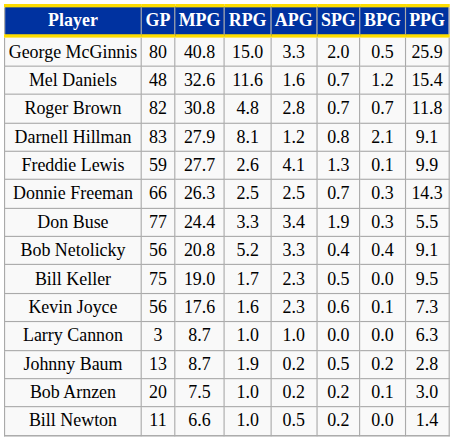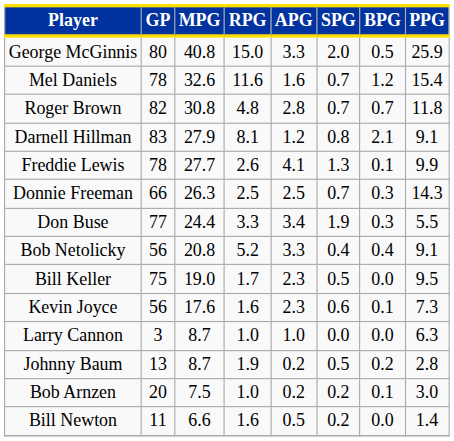 <table class="wikitable sortable" style="text-align:right;">
 <tr>
 <th style="background:#0032A0; color:#FFFFFF; border-top:#FEDD00 3px solid; border-bottom:#FEDD00 3px solid;">Player</th>
 <th style="background:#0032A0; color:#FFFFFF; border-top:#FEDD00 3px solid; border-bottom:#FEDD00 3px solid;">GP</th>
 <th style="background:#0032A0; color:#FFFFFF; border-top:#FEDD00 3px solid; border-bottom:#FEDD00 3px solid;">MPG</th>
 <th style="background:#0032A0; color:#FFFFFF; border-top:#FEDD00 3px solid; border-bottom:#FEDD00 3px solid;">RPG</th>
 <th style="background:#0032A0; color:#FFFFFF; border-top:#FEDD00 3px solid; border-bottom:#FEDD00 3px solid;">APG</th>
 <th style="background:#0032A0; color:#FFFFFF; border-top:#FEDD00 3px solid; border-bottom:#FEDD00 3px solid;">SPG</th>
 <th style="background:#0032A0; color:#FFFFFF; border-top:#FEDD00 3px solid; border-bottom:#FEDD00 3px solid;">BPG</th>
 <th style="background:#0032A0; color:#FFFFFF; border-top:#FEDD00 3px solid; border-bottom:#FEDD00 3px solid;">PPG</th>
 </tr>
 <tr align="center">
 <td>George McGinnis</td>
 <td>80</td>
 <td>40.8</td>
 <td>15.0</td>
 <td>3.3</td>
 <td>2.0</td>
 <td>0.5</td>
 <td>25.9</td>
 </tr>
 <tr align="center">
 <td>Mel Daniels</td>
-<td>48</td>
+<td>78</td>
 <td>32.6</td>
 <td>11.6</td>
 <td>1.6</td>
 <td>0.7</td>
 <td>1.2</td>
 <td>15.4</td>
 </tr>
 <tr align="center">
 <td>Roger Brown</td>
 <td>82</td>
 <td>30.8</td>
 <td>4.8</td>
 <td>2.8</td>
 <td>0.7</td>
 <td>0.7</td>
 <td>11.8</td>
 </tr>
 <tr align="center">
 <td>Darnell Hillman</td>
 <td>83</td>
 <td>27.9</td>
 <td>8.1</td>
 <td>1.2</td>
 <td>0.8</td>
 <td>2.1</td>
 <td>9.1</td>
 </tr>
 <tr align="center">
 <td>Freddie Lewis</td>
-<td>59</td>
+<td>78</td>
 <td>27.7</td>
 <td>2.6</td>
 <td>4.1</td>
 <td>1.3</td>
 <td>0.1</td>
 <td>9.9</td>
 </tr>
 <tr align="center">
 <td>Donnie Freeman</td>
 <td>66</td>
 <td>26.3</td>
 <td>2.5</td>
 <td>2.5</td>
 <td>0.7</td>
 <td>0.3</td>
 <td>14.3</td>
 </tr>
 <tr align="center">
 <td>Don Buse</td>
 <td>77</td>
 <td>24.4</td>
 <td>3.3</td>
 <td>3.4</td>
 <td>1.9</td>
 <td>0.3</td>
 <td>5.5</td>
 </tr>
 <tr align="center">
 <td>Bob Netolicky</td>
 <td>56</td>
 <td>20.8</td>
 <td>5.2</td>
 <td>3.3</td>
 <td>0.4</td>
 <td>0.4</td>
 <td>9.1</td>
 </tr>
 <tr align="center">
 <td>Bill Keller</td>
 <td>75</td>
 <td>19.0</td>
 <td>1.7</td>
 <td>2.3</td>
 <td>0.5</td>
 <td>0.0</td>
 <td>9.5</td>
 </tr>
 <tr align="center">
 <td>Kevin Joyce</td>
 <td>56</td>
 <td>17.6</td>
 <td>1.6</td>
 <td>2.3</td>
 <td>0.6</td>
 <td>0.1</td>
 <td>7.3</td>
 </tr>
 <tr align="center">
 <td>Larry Cannon</td>
 <td>3</td>
 <td>8.7</td>
 <td>1.0</td>
 <td>1.0</td>
 <td>0.0</td>
 <td>0.0</td>
 <td>6.3</td>
 </tr>
 <tr align="center">
 <td>Johnny Baum</td>
 <td>13</td>
 <td>8.7</td>
 <td>1.9</td>
 <td>0.2</td>
 <td>0.5</td>
 <td>0.2</td>
 <td>2.8</td>
 </tr>
 <tr align="center">
 <td>Bob Arnzen</td>
 <td>20</td>
 <td>7.5</td>
 <td>1.0</td>
 <td>0.2</td>
 <td>0.2</td>
 <td>0.1</td>
 <td>3.0</td>
 </tr>
 <tr align="center">
 <td>Bill Newton</td>
 <td>11</td>
 <td>6.6</td>
-<td>1.0</td>
+<td>1.6</td>
 <td>0.5</td>
 <td>0.2</td>
 <td>0.0</td>
 <td>1.4</td>
 </tr>
 <tr align="center">
 </tr>
 </table>
